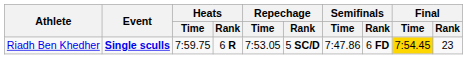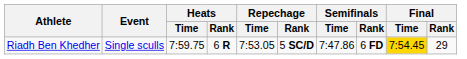 <table class="wikitable" style="font-size:90%;">
 <tr>
 <th rowspan="2">Athlete</th>
 <th rowspan="2">Event</th>
 <th colspan="2">Heats</th>
 <th colspan="2">Repechage</th>
 <th colspan="2">Semifinals</th>
 <th colspan="2">Final</th>
 </tr>
 <tr style="font-size:95%">
 <th>Time</th>
 <th>Rank</th>
 <th>Time</th>
 <th>Rank</th>
 <th>Time</th>
 <th>Rank</th>
 <th>Time</th>
 <th>Rank</th>
 </tr>
 <tr align=center>
 <td align=left><a href='#'>Riadh Ben Khedher</a></td>
-<td align=left><strong><a href='#'>Single sculls</a></strong></td>
+<td align=left><a href='#'>Single sculls</a></td>
 <td>7:59.75</td>
 <td>6 <strong>R</strong></td>
 <td>7:53.05</td>
 <td>5 <strong>SC/D</strong></td>
 <td>7:47.86</td>
 <td>6  <strong>FD</strong></td>
 <td style="background: gold;">7:54.45</td>
-<td>23</td>
+<td>29</td>
 </tr>
 </table>
